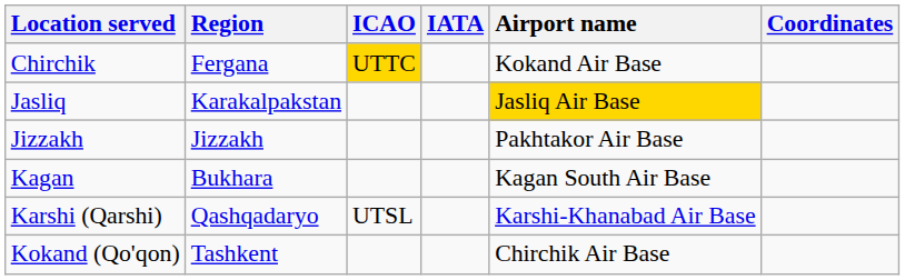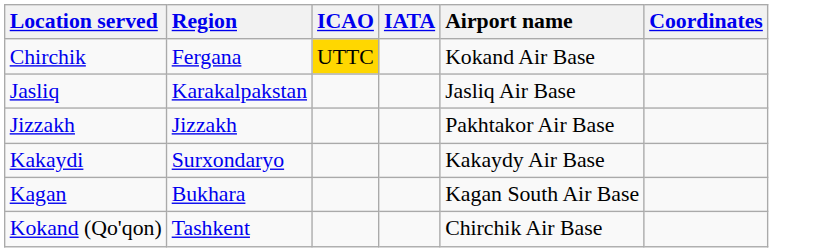 <table class="wikitable sortable">
 <tr style="vertical-align:baseline;">
 <th style="text-align:left;"><a href='#'>Location served</a></th>
 <th style="text-align:left;"><a href='#'>Region</a></th>
 <th style="text-align:left;"><a href='#'>ICAO</a></th>
 <th style="text-align:left;"><a href='#'>IATA</a></th>
 <th style="text-align:left;">Airport name</th>
 <th style="text-align:left;"><a href='#'>Coordinates</a></th>
 </tr>
 <tr>
 <td><a href='#'>Chirchik</a></td>
 <td><a href='#'>Fergana</a></td>
 <td style="background: gold;">UTTC</td>
 <td></td>
 <td>Kokand Air Base</td>
 <td></td>
 </tr>
 <tr>
 <td><a href='#'>Jasliq</a></td>
 <td><a href='#'>Karakalpakstan</a></td>
 <td></td>
 <td></td>
-<td style="background: gold;">Jasliq Air Base</td>
+<td>Jasliq Air Base</td>
 <td></td>
 </tr>
 <tr>
 <td><a href='#'>Jizzakh</a></td>
 <td><a href='#'>Jizzakh</a></td>
 <td></td>
 <td></td>
 <td>Pakhtakor Air Base</td>
 <td></td>
 </tr>
 <tr>
+<td><a href='#'>Kakaydi</a></td>
+<td><a href='#'>Surxondaryo</a></td>
+<td></td>
+<td></td>
+<td>Kakaydy Air Base</td>
+<td></td>
+</tr>
+<tr>
 <td><a href='#'>Kagan</a></td>
 <td><a href='#'>Bukhara</a></td>
 <td></td>
 <td></td>
 <td>Kagan South Air Base</td>
-<td></td>
-</tr>
-<tr>
-<td><a href='#'>Karshi</a> (Qarshi)</td>
-<td><a href='#'>Qashqadaryo</a></td>
-<td>UTSL</td>
-<td></td>
-<td><a href='#'>Karshi-Khanabad Air Base</a></td>
 <td></td>
 </tr>
 <tr>
 <td><a href='#'>Kokand</a> (Qo'qon)</td>
 <td><a href='#'>Tashkent</a></td>
 <td></td>
 <td></td>
 <td>Chirchik Air Base</td>
 <td></td>
 </tr>
 </table>
